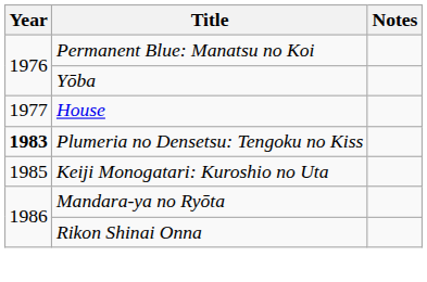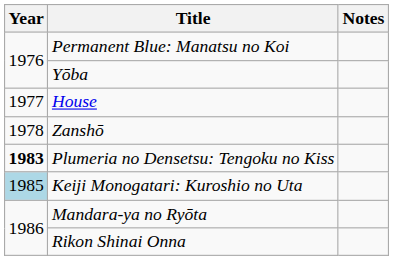 <table class="wikitable">
 <tr>
 <th>Year</th>
 <th>Title</th>
 <th>Notes</th>
 </tr>
 <tr>
 <td rowspan="2">1976</td>
 <td><em>Permanent Blue: Manatsu no Koi</em></td>
 <td></td>
 </tr>
 <tr>
 <td><em>Yōba</em></td>
 <td></td>
 </tr>
 <tr>
 <td>1977</td>
 <td><em><a href='#'>House</a></em></td>
 <td></td>
 </tr>
 <tr>
+<td>1978</td>
+<td><em>Zanshō</em></td>
+<td></td>
+</tr>
+<tr>
 <td><strong>1983</strong></td>
 <td><em>Plumeria no Densetsu: Tengoku no Kiss</em></td>
 <td></td>
 </tr>
 <tr>
-<td>1985</td>
+<td style="background: lightblue;">1985</td>
 <td><em>Keiji Monogatari: Kuroshio no Uta</em></td>
 <td></td>
 </tr>
 <tr>
 <td rowspan="2">1986</td>
 <td><em>Mandara-ya no Ryōta</em></td>
 <td></td>
 </tr>
 <tr>
 <td><em>Rikon Shinai Onna</em></td>
 <td></td>
 </tr>
 </table>
